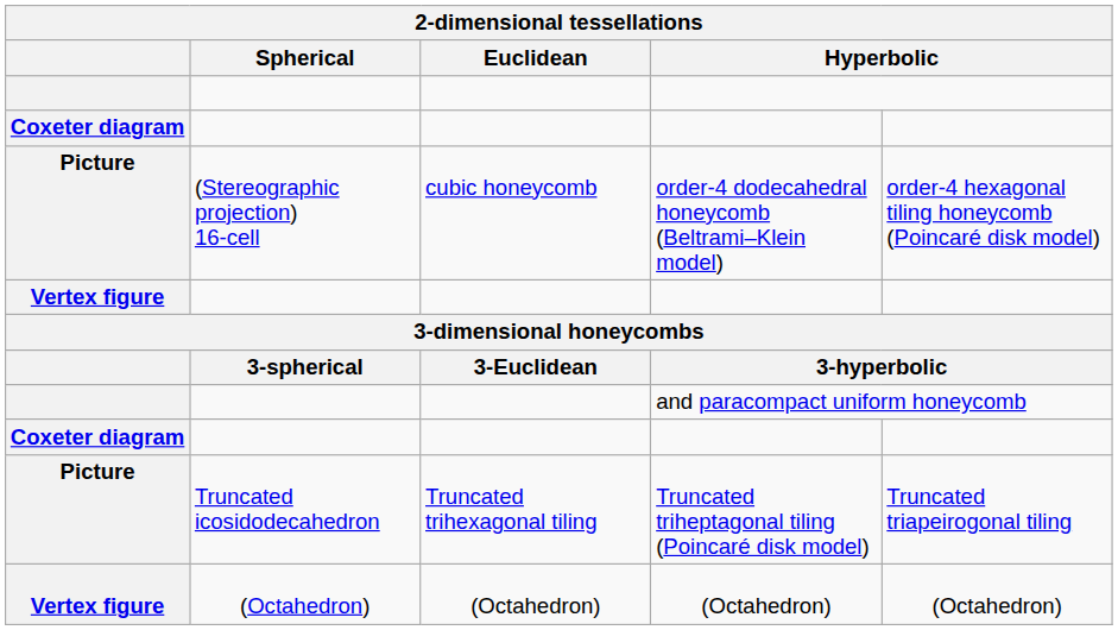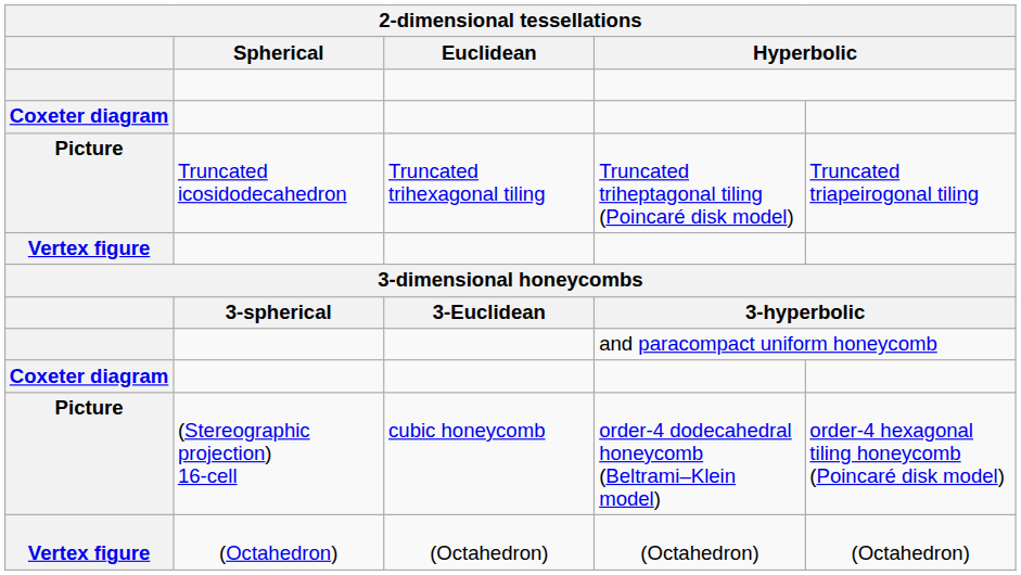 <table class="wikitable">
 <tr>
 <th colspan=5>2-dimensional tessellations</th>
 </tr>
 <tr>
 <th> </th>
 <th>Spherical</th>
 <th>Euclidean</th>
 <th colspan=2>Hyperbolic</th>
 </tr>
 <tr>
 <th> </th>
 <td></td>
 <td></td>
 <td colspan=2></td>
 </tr>
 <tr>
 <th><a href='#'>Coxeter diagram</a></th>
 <td valign=top align=center></td>
 <td valign=top align=center></td>
 <td valign=top align=center></td>
 <td valign=top align=center></td>
 </tr>
 <tr valign=top>
 <th>Picture</th>
-<td width=160><br>(<a href='#'>Stereographic projection</a>)<br><a href='#'>16-cell</a></td>
-<td width=160><br><a href='#'>cubic honeycomb</a></td>
-<td width=160><br><a href='#'>order-4 dodecahedral honeycomb</a><br>(<a href='#'>Beltrami–Klein model</a>)</td>
-<td><br><a href='#'>order-4 hexagonal tiling honeycomb</a><br>(<a href='#'>Poincaré disk model</a>)</td>
+<td width=160><br><a href='#'>Truncated icosidodecahedron</a></td>
+<td width=160><br><a href='#'>Truncated trihexagonal tiling</a></td>
+<td width=160><br><a href='#'>Truncated triheptagonal tiling</a><br>(<a href='#'>Poincaré disk model</a>)</td>
+<td width=160><br><a href='#'>Truncated triapeirogonal tiling</a></td>
 </tr>
 <tr>
 <th><a href='#'>Vertex figure</a></th>
 <td></td>
 <td></td>
 <td></td>
 <td></td>
 </tr>
 <tr>
 <th colspan=5>3-dimensional honeycombs</th>
 </tr>
 <tr>
 <th> </th>
 <th>3-spherical</th>
 <th>3-Euclidean</th>
 <th colspan=2>3-hyperbolic</th>
 </tr>
 <tr>
 <th> </th>
 <td></td>
 <td></td>
 <td colspan=2>and <a href='#'>paracompact uniform honeycomb</a></td>
 </tr>
 <tr valign=top align=center>
 <th><a href='#'>Coxeter diagram</a></th>
 <td></td>
 <td></td>
 <td></td>
 <td></td>
 </tr>
 <tr valign=top>
 <th>Picture</th>
-<td width=160><br><a href='#'>Truncated icosidodecahedron</a></td>
-<td width=160><br><a href='#'>Truncated trihexagonal tiling</a></td>
-<td width=160><br><a href='#'>Truncated triheptagonal tiling</a><br>(<a href='#'>Poincaré disk model</a>)</td>
-<td width=160><br><a href='#'>Truncated triapeirogonal tiling</a></td>
+<td width=160><br>(<a href='#'>Stereographic projection</a>)<br><a href='#'>16-cell</a></td>
+<td width=160><br><a href='#'>cubic honeycomb</a></td>
+<td width=160><br><a href='#'>order-4 dodecahedral honeycomb</a><br>(<a href='#'>Beltrami–Klein model</a>)</td>
+<td><br><a href='#'>order-4 hexagonal tiling honeycomb</a><br>(<a href='#'>Poincaré disk model</a>)</td>
 </tr>
 <tr valign=bottom align=center>
 <th><a href='#'>Vertex figure</a></th>
 <td><br>(<a href='#'>Octahedron</a>)</td>
 <td><br>(Octahedron)</td>
 <td><br>(Octahedron)</td>
 <td><br>(Octahedron)</td>
 </tr>
 </table>
